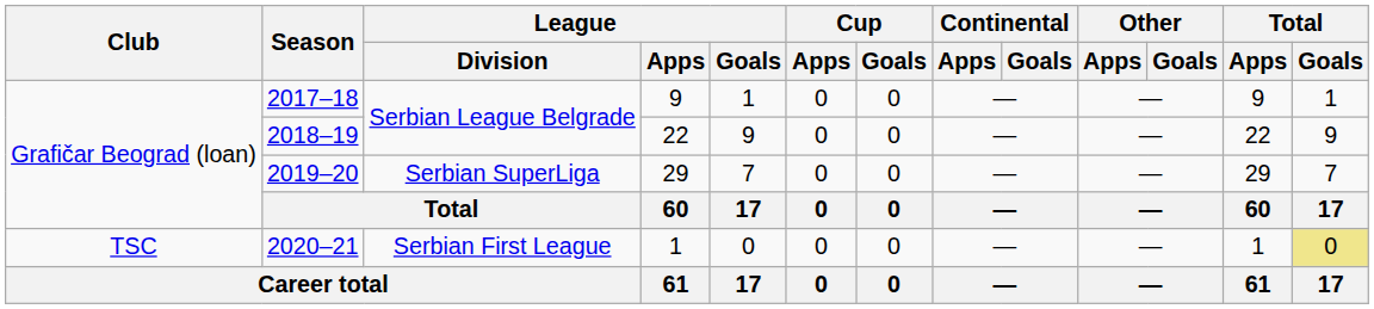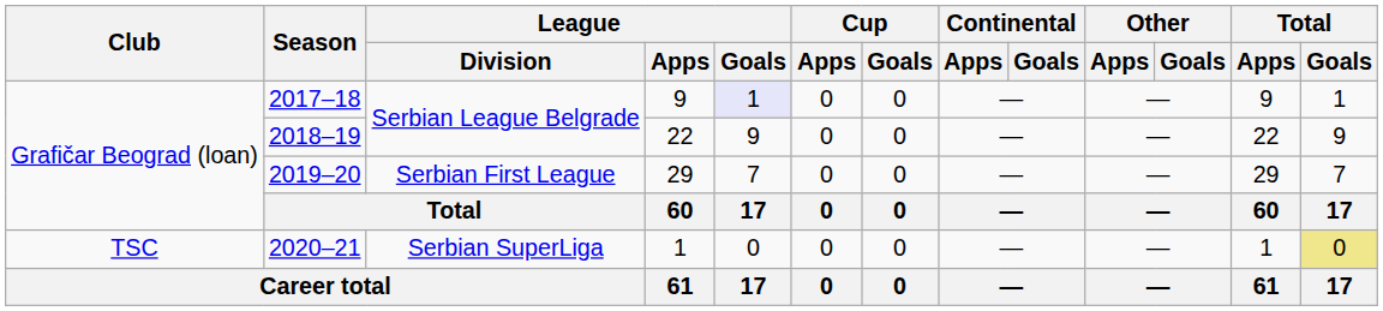 <table class="wikitable" style="text-align:center">
 <tr>
 <th rowspan="2">Club</th>
 <th rowspan="2">Season</th>
 <th colspan="3">League</th>
 <th colspan="2">Cup</th>
 <th colspan="2">Continental</th>
 <th colspan="2">Other</th>
 <th colspan="2">Total</th>
 </tr>
 <tr>
 <th>Division</th>
 <th>Apps</th>
 <th>Goals</th>
 <th>Apps</th>
 <th>Goals</th>
 <th>Apps</th>
 <th>Goals</th>
 <th>Apps</th>
 <th>Goals</th>
 <th>Apps</th>
 <th>Goals</th>
 </tr>
 <tr>
 <td rowspan=4><a href='#'>Grafičar Beograd</a> (loan)</td>
 <td><a href='#'>2017–18</a></td>
 <td rowspan=2><a href='#'>Serbian League Belgrade</a></td>
 <td>9</td>
-<td>1</td>
+<td style="background: lavender;">1</td>
 <td>0</td>
 <td>0</td>
 <td colspan="2">—</td>
 <td colspan="2">—</td>
 <td>9</td>
 <td>1</td>
 </tr>
 <tr>
 <td><a href='#'>2018–19</a></td>
 <td>22</td>
 <td>9</td>
 <td>0</td>
 <td>0</td>
 <td colspan="2">—</td>
 <td colspan="2">—</td>
 <td>22</td>
 <td>9</td>
 </tr>
 <tr>
 <td><a href='#'>2019–20</a></td>
-<td rowspan=1><a href='#'>Serbian SuperLiga</a></td>
+<td><a href='#'>Serbian First League</a></td>
 <td>29</td>
 <td>7</td>
 <td>0</td>
 <td>0</td>
 <td colspan="2">—</td>
 <td colspan="2">—</td>
 <td>29</td>
 <td>7</td>
 </tr>
 <tr>
 <th colspan="2">Total</th>
 <th>60</th>
 <th>17</th>
 <th>0</th>
 <th>0</th>
 <th colspan="2">—</th>
 <th colspan="2">—</th>
 <th>60</th>
 <th>17</th>
 </tr>
 <tr>
 <td rowspan=1><a href='#'>TSC</a></td>
 <td><a href='#'>2020–21</a></td>
-<td><a href='#'>Serbian First League</a></td>
+<td rowspan=1><a href='#'>Serbian SuperLiga</a></td>
 <td>1</td>
 <td>0</td>
 <td>0</td>
 <td>0</td>
 <td colspan="2">—</td>
 <td colspan="2">—</td>
 <td>1</td>
 <td style="background: khaki;">0</td>
 </tr>
 <tr>
 <th colspan="3">Career total</th>
 <th>61</th>
 <th>17</th>
 <th>0</th>
 <th>0</th>
 <th colspan="2">—</th>
 <th colspan="2">—</th>
 <th>61</th>
 <th>17</th>
 </tr>
 </table>
